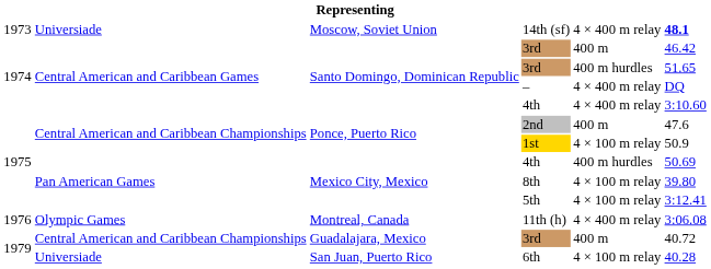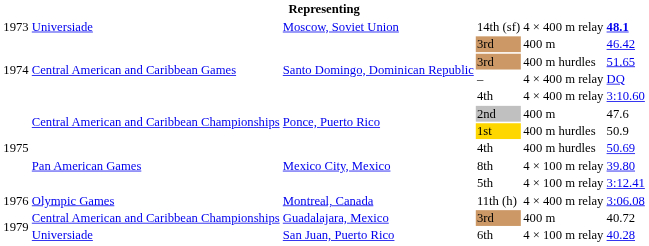 <table>
 <tr>
 <th colspan="6">Representing </th>
 </tr>
 <tr>
 <td>1973</td>
 <td><a href='#'>Universiade</a></td>
 <td><a href='#'>Moscow, Soviet Union</a></td>
 <td>14th (sf)</td>
 <td>4 × 400 m relay</td>
 <td><strong><a href='#'>48.1</a></strong></td>
 </tr>
 <tr>
 <td rowspan=4>1974</td>
 <td rowspan=4><a href='#'>Central American and Caribbean Games</a></td>
 <td rowspan=4><a href='#'>Santo Domingo, Dominican Republic</a></td>
 <td bgcolor=cc9966>3rd</td>
 <td>400 m</td>
 <td><a href='#'>46.42</a></td>
 </tr>
 <tr>
 <td bgcolor=cc9966>3rd</td>
 <td>400 m hurdles</td>
 <td><a href='#'>51.65</a></td>
 </tr>
 <tr>
 <td>–</td>
 <td>4 × 400 m relay</td>
 <td><a href='#'>DQ</a></td>
 </tr>
 <tr>
 <td>4th</td>
 <td>4 × 400 m relay</td>
 <td><a href='#'>3:10.60</a></td>
 </tr>
 <tr>
 <td rowspan=5>1975</td>
 <td rowspan=2><a href='#'>Central American and Caribbean Championships</a></td>
 <td rowspan=2><a href='#'>Ponce, Puerto Rico</a></td>
 <td bgcolor=silver>2nd</td>
 <td>400 m</td>
 <td>47.6</td>
 </tr>
 <tr>
 <td bgcolor=gold>1st</td>
-<td>4 × 100 m relay</td>
+<td>400 m hurdles</td>
 <td>50.9</td>
 </tr>
 <tr>
 <td rowspan=3><a href='#'>Pan American Games</a></td>
 <td rowspan=3><a href='#'>Mexico City, Mexico</a></td>
 <td>4th</td>
 <td>400 m hurdles</td>
 <td><a href='#'>50.69</a></td>
 </tr>
 <tr>
 <td>8th</td>
 <td>4 × 100 m relay</td>
 <td><a href='#'>39.80</a></td>
 </tr>
 <tr>
 <td>5th</td>
 <td>4 × 100 m relay</td>
 <td><a href='#'>3:12.41</a></td>
 </tr>
 <tr>
 <td>1976</td>
 <td><a href='#'>Olympic Games</a></td>
 <td><a href='#'>Montreal, Canada</a></td>
 <td>11th (h)</td>
 <td>4 × 400 m relay</td>
 <td><a href='#'>3:06.08</a></td>
 </tr>
 <tr>
 <td rowspan=2>1979</td>
 <td><a href='#'>Central American and Caribbean Championships</a></td>
 <td><a href='#'>Guadalajara, Mexico</a></td>
 <td bgcolor=cc9966>3rd</td>
 <td>400 m</td>
 <td>40.72</td>
 </tr>
 <tr>
 <td><a href='#'>Universiade</a></td>
 <td><a href='#'>San Juan, Puerto Rico</a></td>
 <td>6th</td>
 <td>4 × 100 m relay</td>
 <td><a href='#'>40.28</a></td>
 </tr>
 </table>
